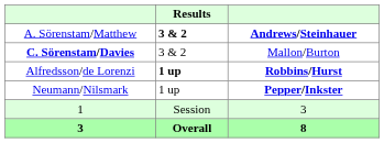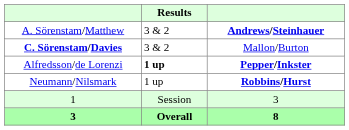 <table border="1" cellpadding="3" style="border-collapse:collapse; text-align:center;">
 <tr style="background:#dfd;">
 <th style="width:12em;"></th>
 <th style="width:5.5em;">Results</th>
 <th style="width:12em;"></th>
 </tr>
 <tr>
 <td><a href='#'>A. Sörenstam</a>/<a href='#'>Matthew</a></td>
-<td align=left><strong> 3 & 2</strong></td>
+<td align=left> 3 & 2</td>
 <td><strong><a href='#'>Andrews</a>/<a href='#'>Steinhauer</a></strong></td>
 </tr>
 <tr>
 <td><strong><a href='#'>C. Sörenstam</a>/<a href='#'>Davies</a></strong></td>
 <td align=left> 3 & 2</td>
 <td><a href='#'>Mallon</a>/<a href='#'>Burton</a></td>
 </tr>
 <tr>
 <td><a href='#'>Alfredsson</a>/<a href='#'>de Lorenzi</a></td>
 <td align=left><strong> 1 up</strong></td>
-<td><strong><a href='#'>Robbins</a>/<a href='#'>Hurst</a></strong></td>
+<td><strong><a href='#'>Pepper</a>/<a href='#'>Inkster</a></strong></td>
 </tr>
 <tr>
 <td><a href='#'>Neumann</a>/<a href='#'>Nilsmark</a></td>
 <td align=left> 1 up</td>
-<td><strong><a href='#'>Pepper</a>/<a href='#'>Inkster</a></strong></td>
+<td><strong><a href='#'>Robbins</a>/<a href='#'>Hurst</a></strong></td>
 </tr>
 <tr style="background:#dfd;">
 <td>1</td>
 <td>Session</td>
 <td>3</td>
 </tr>
 <tr style="background:#afa;">
 <th>3</th>
 <th>Overall</th>
 <th>8</th>
 </tr>
 </table>
